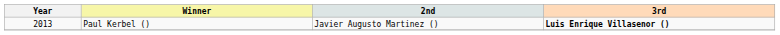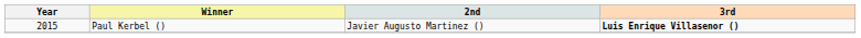 <table class="wikitable" width=100%>
 <tr>
 <th width=10%>Year</th>
 <th style="background-color: #F7F6A8;" width=30%>Winner</th>
 <th style="background-color: #DCE5E5;" width=30%>2nd</th>
 <th style="background-color: #FFDAB9;" width=30%>3rd</th>
 </tr>
 <tr>
-<td align=center>2013</td>
+<td align=center>2015</td>
 <td>Paul Kerbel ()</td>
 <td>Javier Augusto Martinez ()</td>
 <td><strong>Luis Enrique Villasenor ()</strong></td>
 </tr>
 <tr>
 </tr>
 </table>
